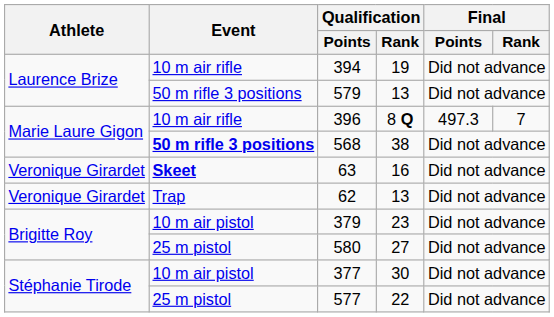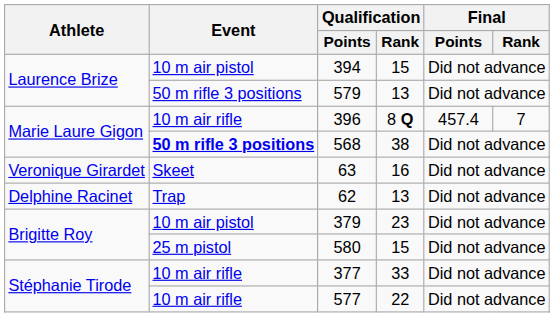 <table class="wikitable" style="font-size:90%">
 <tr>
 <th rowspan="2">Athlete</th>
 <th rowspan="2">Event</th>
 <th colspan=2>Qualification</th>
 <th colspan=2>Final</th>
 </tr>
 <tr style="font-size:95%">
 <th>Points</th>
 <th>Rank</th>
 <th>Points</th>
 <th>Rank</th>
 </tr>
 <tr align=center>
 <td align=left rowspan=2><a href='#'>Laurence Brize</a></td>
-<td align=left><a href='#'>10 m air rifle</a></td>
+<td align=left><a href='#'>10 m air pistol</a></td>
 <td>394</td>
-<td>19</td>
+<td>15</td>
 <td colspan=2>Did not advance</td>
 </tr>
 <tr align=center>
 <td align=left><a href='#'>50 m rifle 3 positions</a></td>
 <td>579</td>
 <td>13</td>
 <td colspan=2>Did not advance</td>
 </tr>
 <tr align=center>
 <td align=left rowspan=2><a href='#'>Marie Laure Gigon</a></td>
 <td align=left><a href='#'>10 m air rifle</a></td>
 <td>396</td>
 <td>8 <strong>Q</strong></td>
-<td>497.3</td>
+<td>457.4</td>
 <td>7</td>
 </tr>
 <tr align=center>
 <td align=left><strong><a href='#'>50 m rifle 3 positions</a></strong></td>
 <td>568</td>
 <td>38</td>
 <td colspan=2>Did not advance</td>
 </tr>
 <tr align=center>
 <td align=left><a href='#'>Veronique Girardet</a></td>
-<td align=left><strong><a href='#'>Skeet</a></strong></td>
+<td align=left><a href='#'>Skeet</a></td>
 <td>63</td>
 <td>16</td>
 <td colspan=2>Did not advance</td>
 </tr>
 <tr align=center>
-<td align=left><a href='#'>Veronique Girardet</a></td>
+<td align=left><a href='#'>Delphine Racinet</a></td>
 <td align=left><a href='#'>Trap</a></td>
 <td>62</td>
 <td>13</td>
 <td colspan=2>Did not advance</td>
 </tr>
 <tr align=center>
 <td align=left rowspan=2><a href='#'>Brigitte Roy</a></td>
 <td align=left><a href='#'>10 m air pistol</a></td>
 <td>379</td>
 <td>23</td>
 <td colspan=2>Did not advance</td>
 </tr>
 <tr align=center>
 <td align=left><a href='#'>25 m pistol</a></td>
 <td>580</td>
-<td>27</td>
+<td>15</td>
 <td colspan=2>Did not advance</td>
 </tr>
 <tr align=center>
 <td align=left rowspan=2><a href='#'>Stéphanie Tirode</a></td>
-<td align=left><a href='#'>10 m air pistol</a></td>
+<td align=left><a href='#'>10 m air rifle</a></td>
 <td>377</td>
-<td>30</td>
+<td>33</td>
 <td colspan=2>Did not advance</td>
 </tr>
 <tr align=center>
-<td align=left><a href='#'>25 m pistol</a></td>
+<td align=left><a href='#'>10 m air rifle</a></td>
 <td>577</td>
 <td>22</td>
 <td colspan=2>Did not advance</td>
 </tr>
 </table>
